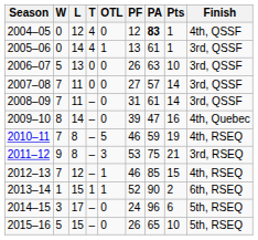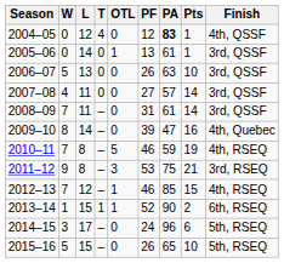 <table class="wikitable">
 <tr>
 <th>Season</th>
 <th>W</th>
 <th>L</th>
 <th>T</th>
 <th>OTL</th>
 <th>PF</th>
 <th>PA</th>
 <th>Pts</th>
 <th>Finish</th>
 </tr>
 <tr>
 <td>2004–05</td>
 <td>0</td>
 <td>12</td>
 <td>4</td>
 <td>0</td>
 <td>12</td>
 <td><strong>83</strong></td>
 <td>1</td>
 <td>4th, QSSF</td>
 </tr>
 <tr>
 <td>2005–06</td>
 <td>0</td>
 <td>14</td>
-<td>4</td>
+<td>0</td>
 <td>1</td>
 <td>13</td>
 <td>61</td>
 <td>1</td>
 <td>3rd, QSSF</td>
 </tr>
 <tr>
 <td>2006–07</td>
 <td>5</td>
 <td>13</td>
 <td>0</td>
 <td>0</td>
 <td>26</td>
 <td>63</td>
 <td>10</td>
 <td>3rd, QSSF</td>
 </tr>
 <tr>
 <td>2007–08</td>
-<td>7</td>
+<td>4</td>
 <td>11</td>
 <td>0</td>
 <td>0</td>
 <td>27</td>
 <td>57</td>
 <td>14</td>
 <td>3rd, QSSF</td>
 </tr>
 <tr>
 <td>2008–09</td>
 <td>7</td>
 <td>11</td>
 <td>–</td>
 <td>0</td>
 <td>31</td>
 <td>61</td>
 <td>14</td>
 <td>3rd, QSSF</td>
 </tr>
 <tr>
 <td>2009–10</td>
 <td>8</td>
 <td>14</td>
 <td>–</td>
 <td>0</td>
 <td>39</td>
 <td>47</td>
 <td>16</td>
 <td>4th, Quebec</td>
 </tr>
 <tr>
 <td><a href='#'>2010–11</a></td>
 <td>7</td>
 <td>8</td>
 <td>–</td>
 <td>5</td>
 <td>46</td>
 <td>59</td>
 <td>19</td>
 <td>4th, RSEQ</td>
 </tr>
 <tr>
 <td><a href='#'>2011–12</a></td>
 <td>9</td>
 <td>8</td>
 <td>–</td>
 <td>3</td>
 <td>53</td>
 <td>75</td>
 <td>21</td>
 <td>3rd, RSEQ</td>
 </tr>
 <tr>
 <td>2012–13</td>
 <td>7</td>
 <td>12</td>
 <td>–</td>
 <td>1</td>
 <td>46</td>
 <td>85</td>
 <td>15</td>
 <td>4th, RSEQ</td>
 </tr>
 <tr>
 <td>2013–14</td>
 <td>1</td>
 <td>15</td>
 <td>1</td>
 <td>1</td>
 <td>52</td>
 <td>90</td>
 <td>2</td>
 <td>6th, RSEQ</td>
 </tr>
 <tr>
 <td>2014–15</td>
 <td>3</td>
 <td>17</td>
 <td>–</td>
 <td>0</td>
 <td>24</td>
 <td>96</td>
 <td>6</td>
 <td>5th, RSEQ</td>
 </tr>
 <tr>
 <td>2015–16</td>
 <td>5</td>
 <td>15</td>
 <td>–</td>
 <td>0</td>
 <td>26</td>
 <td>65</td>
 <td>10</td>
 <td>5th, RSEQ</td>
 </tr>
 </table>
